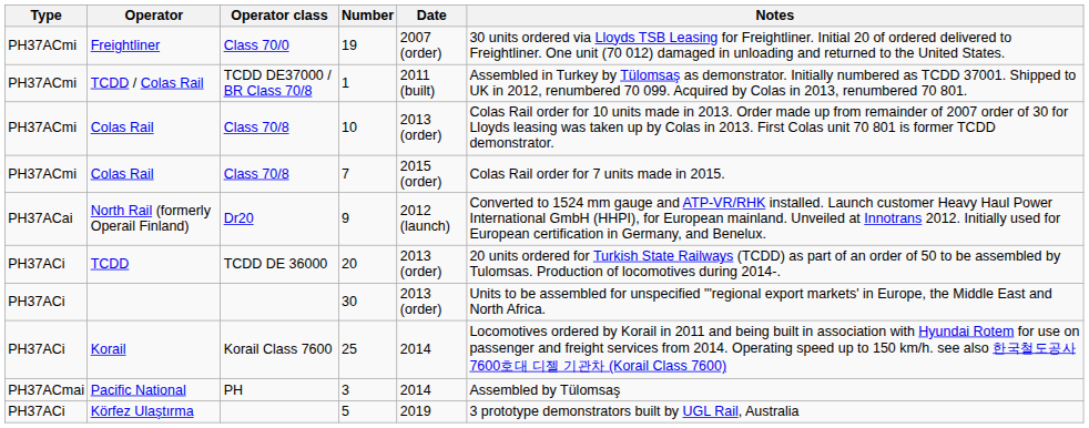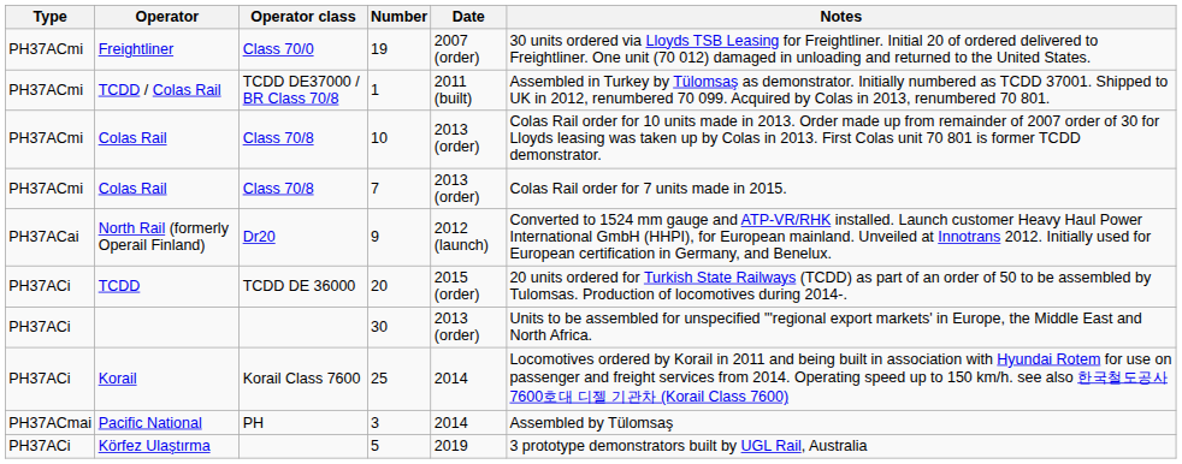 <table class="wikitable">
 <tr>
 <th>Type</th>
 <th>Operator</th>
 <th>Operator class</th>
 <th>Number</th>
 <th>Date</th>
 <th>Notes</th>
 </tr>
 <tr>
 <td>PH37ACmi</td>
 <td><a href='#'>Freightliner</a></td>
 <td><a href='#'>Class 70/0</a></td>
 <td>19</td>
 <td>2007 (order)</td>
 <td>30 units ordered via <a href='#'>Lloyds TSB Leasing</a> for Freightliner. Initial 20 of ordered delivered to Freightliner. One unit (70 012) damaged in unloading and returned to the United States.</td>
 </tr>
 <tr>
 <td>PH37ACmi</td>
 <td><a href='#'>TCDD</a> / <a href='#'>Colas Rail</a></td>
 <td>TCDD DE37000 / <a href='#'>BR Class 70/8</a></td>
 <td>1</td>
 <td>2011 (built)</td>
 <td>Assembled in Turkey by <a href='#'>Tülomsaş</a> as demonstrator. Initially numbered as TCDD 37001. Shipped to UK in 2012, renumbered 70 099. Acquired by Colas in 2013, renumbered 70 801.</td>
 </tr>
 <tr>
 <td>PH37ACmi</td>
 <td><a href='#'>Colas Rail</a></td>
 <td><a href='#'>Class 70/8</a></td>
 <td>10</td>
 <td>2013 (order)</td>
 <td>Colas Rail order for 10 units made in 2013. Order made up from remainder of 2007 order of 30 for Lloyds leasing was taken up by Colas in 2013. First Colas unit 70 801 is former TCDD demonstrator.</td>
 </tr>
 <tr>
 <td>PH37ACmi</td>
 <td><a href='#'>Colas Rail</a></td>
 <td><a href='#'>Class 70/8</a></td>
 <td>7</td>
-<td>2015 (order)</td>
+<td>2013 (order)</td>
 <td>Colas Rail order for 7 units made in 2015.</td>
 </tr>
 <tr>
 <td>PH37ACai</td>
 <td><a href='#'>North Rail</a> (formerly Operail Finland)</td>
 <td><a href='#'>Dr20</a></td>
 <td>9</td>
 <td>2012 (launch)</td>
 <td>Converted to 1524 mm gauge and <a href='#'>ATP-VR/RHK</a> installed. Launch customer Heavy Haul Power International GmbH (HHPI), for European mainland. Unveiled at <a href='#'>Innotrans</a> 2012. Initially used for European certification in Germany, and Benelux.</td>
 </tr>
 <tr>
 <td>PH37ACi</td>
 <td><a href='#'>TCDD</a></td>
 <td>TCDD DE 36000</td>
 <td>20</td>
-<td>2013 (order)</td>
+<td>2015 (order)</td>
 <td>20 units ordered for <a href='#'>Turkish State Railways</a> (TCDD) as part of an order of 50 to be assembled by Tulomsas. Production of locomotives during 2014-.</td>
 </tr>
 <tr>
 <td>PH37ACi</td>
 <td></td>
 <td></td>
 <td>30</td>
 <td>2013 (order)</td>
 <td>Units to be assembled for unspecified "'regional export markets' in Europe, the Middle East and North Africa.</td>
 </tr>
 <tr>
 <td>PH37ACi</td>
 <td><a href='#'>Korail</a></td>
 <td>Korail Class 7600</td>
 <td>25</td>
 <td>2014</td>
 <td>Locomotives ordered by Korail in 2011 and being built in association with <a href='#'>Hyundai Rotem</a> for use on passenger and freight services from 2014. Operating speed up to 150 km/h.  see also <a href='#'>한국철도공사 7600호대 디젤 기관차 (Korail Class 7600)</a></td>
 </tr>
 <tr>
 <td>PH37ACmai</td>
 <td><a href='#'>Pacific National</a></td>
 <td>PH</td>
 <td>3</td>
 <td>2014</td>
 <td>Assembled by Tülomsaş</td>
 </tr>
 <tr>
 <td>PH37ACi</td>
 <td><a href='#'>Körfez Ulaştırma</a></td>
 <td></td>
 <td>5</td>
 <td>2019</td>
 <td>3 prototype  demonstrators built by <a href='#'>UGL Rail</a>, Australia</td>
 </tr>
 </table>
